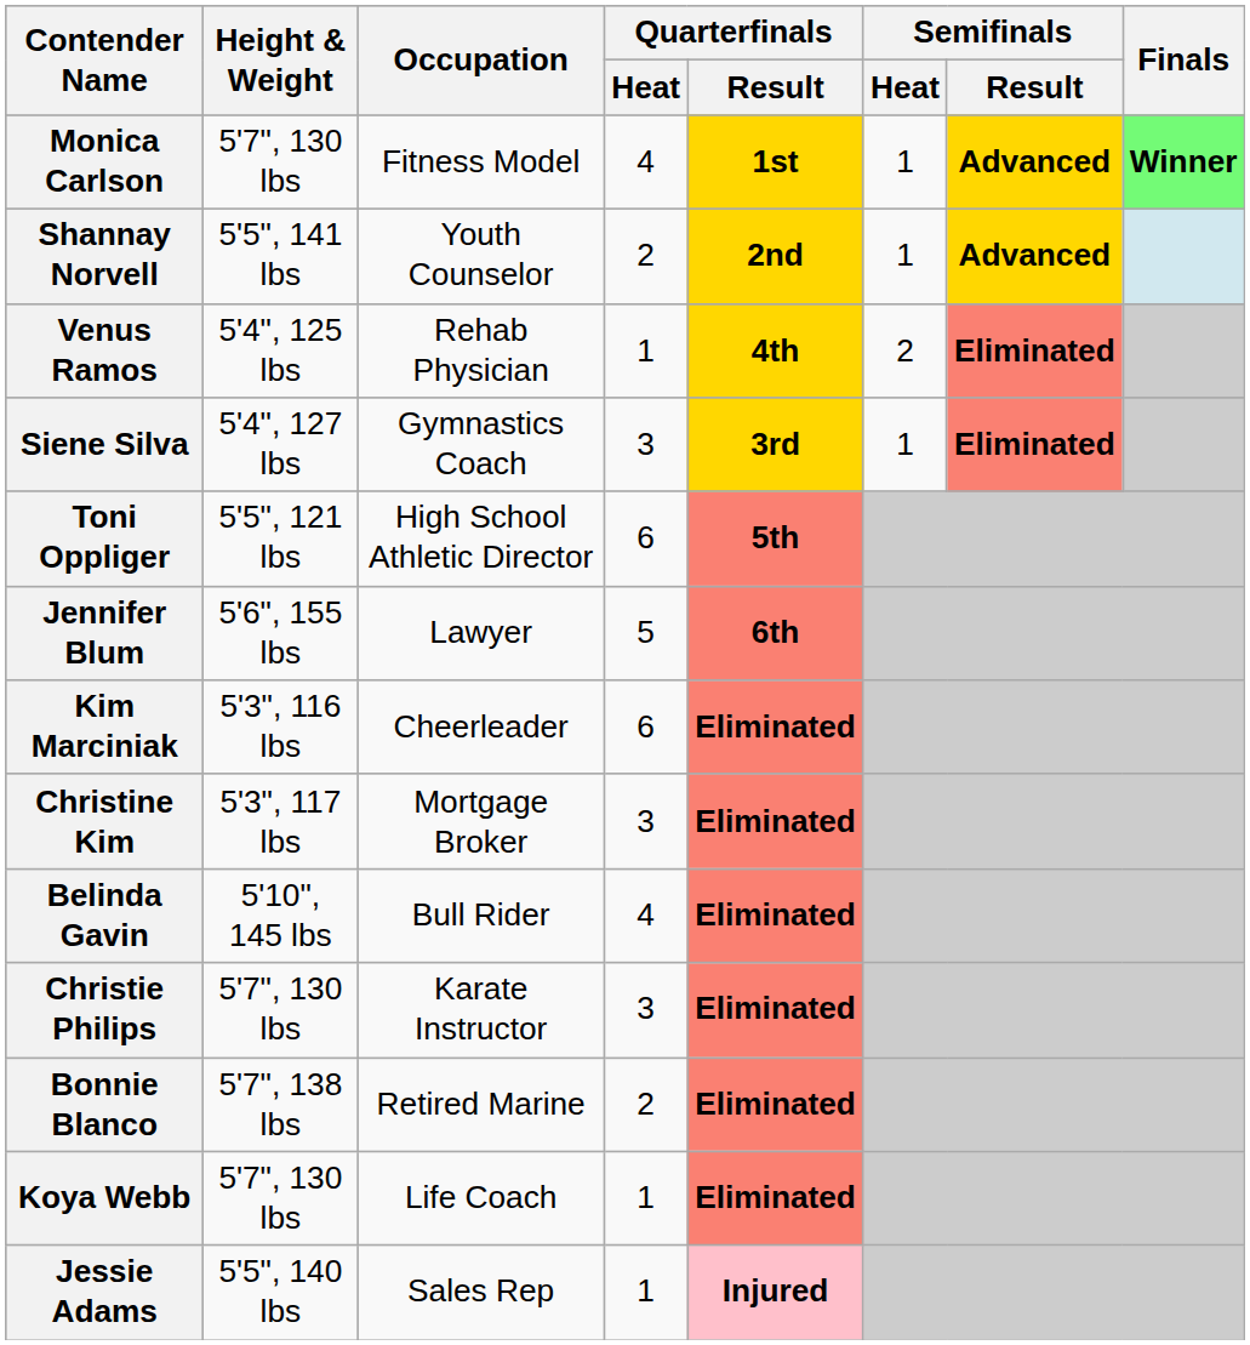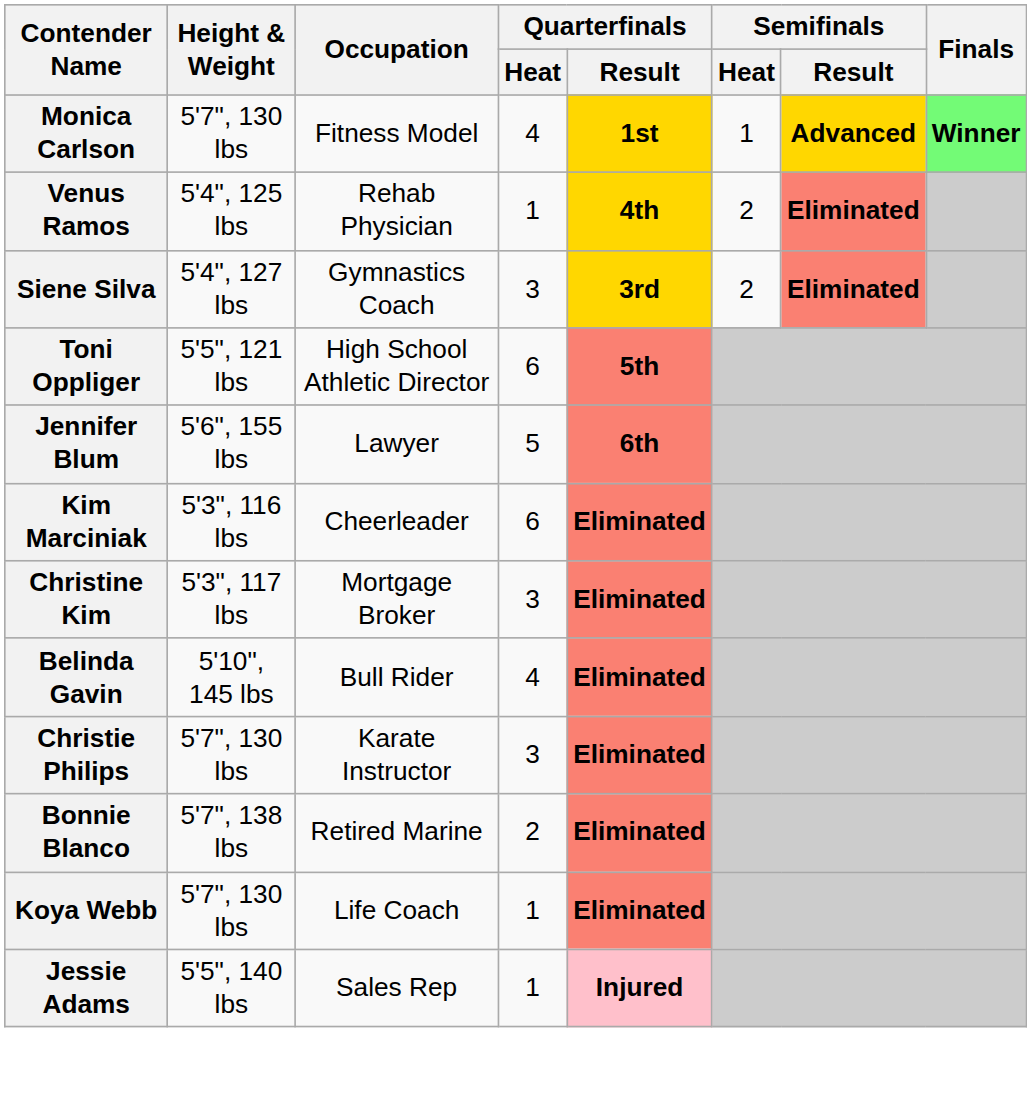 <table class="wikitable sortable" style="text-align:center; line-height:20px; width:auto; margin:auto;" >
 <tr>
 <th scope="col" rowspan=2>Contender Name</th>
 <th scope="col" rowspan=2>Height & Weight</th>
 <th scope="col" rowspan=2>Occupation</th>
 <th colspan=2>Quarterfinals</th>
 <th colspan=2>Semifinals</th>
 <th rowspan=2>Finals</th>
 </tr>
 <tr>
 <th scope="col">Heat</th>
 <th scope="col">Result</th>
 <th scope="col">Heat</th>
 <th scope="col">Result</th>
 </tr>
 <tr>
 <th>Monica Carlson</th>
 <td>5'7", 130 lbs</td>
 <td>Fitness Model</td>
 <td>4</td>
 <td style="background:gold"><strong>1st</strong></td>
 <td>1</td>
 <td style="background:gold"><strong>Advanced</strong></td>
 <td style="background:#73FB76"><strong>Winner</strong></td>
 </tr>
 <tr>
-<th>Shannay Norvell</th>
-<td>5'5", 141 lbs</td>
-<td>Youth Counselor</td>
-<td>2</td>
-<td style="background:gold"><strong>2nd</strong></td>
-<td>1</td>
-<td style="background:gold"><strong>Advanced</strong></td>
-<td style="background:#D1E8EF"><strong></strong></td>
-</tr>
-<tr>
 <th>Venus Ramos</th>
 <td>5'4", 125 lbs</td>
 <td>Rehab Physician</td>
 <td>1</td>
 <td style="background:gold"><strong>4th</strong></td>
 <td>2</td>
 <td style="background:salmon"><strong>Eliminated</strong></td>
 <td colspan=1 style="background:#ccc"></td>
 </tr>
 <tr>
 <th>Siene Silva</th>
 <td>5'4", 127 lbs</td>
 <td>Gymnastics Coach</td>
 <td>3</td>
 <td style="background:gold"><strong>3rd</strong></td>
-<td>1</td>
+<td>2</td>
 <td style="background:salmon"><strong>Eliminated</strong></td>
 <td colspan=1 style="background:#ccc"></td>
 </tr>
 <tr>
 <th>Toni Oppliger</th>
 <td>5'5", 121 lbs</td>
 <td>High School Athletic Director</td>
 <td>6</td>
 <td style="background:salmon"><strong>5th</strong></td>
 <td colspan=3 style="background:#ccc"></td>
 </tr>
 <tr>
 <th>Jennifer Blum</th>
 <td>5'6", 155 lbs</td>
 <td>Lawyer</td>
 <td>5</td>
 <td style="background:salmon"><strong>6th</strong></td>
 <td colspan=3 style="background:#ccc"></td>
 </tr>
 <tr>
 <th>Kim Marciniak</th>
 <td>5'3", 116 lbs</td>
 <td>Cheerleader</td>
 <td>6</td>
 <td style="background:salmon"><strong>Eliminated</strong></td>
 <td colspan=3 style="background:#ccc"></td>
 </tr>
 <tr>
 <th>Christine Kim</th>
 <td>5'3", 117 lbs</td>
 <td>Mortgage Broker</td>
 <td>3</td>
 <td style="background:salmon"><strong>Eliminated</strong></td>
 <td colspan=3 style="background:#ccc"></td>
 </tr>
 <tr>
 <th>Belinda Gavin</th>
 <td>5'10", 145 lbs</td>
 <td>Bull Rider</td>
 <td>4</td>
 <td style="background:salmon"><strong>Eliminated</strong></td>
 <td colspan=3 style="background:#ccc"></td>
 </tr>
 <tr>
 <th>Christie Philips</th>
 <td>5'7", 130 lbs</td>
 <td>Karate Instructor</td>
 <td>3</td>
 <td style="background:salmon"><strong>Eliminated</strong></td>
 <td colspan=3 style="background:#ccc"></td>
 </tr>
 <tr>
 <th>Bonnie Blanco</th>
 <td>5'7", 138 lbs</td>
 <td>Retired Marine</td>
 <td>2</td>
 <td style="background:salmon"><strong>Eliminated</strong></td>
 <td colspan=3 style="background:#ccc"></td>
 </tr>
 <tr>
 <th>Koya Webb</th>
 <td>5'7", 130 lbs</td>
 <td>Life Coach</td>
 <td>1</td>
 <td style="background:salmon"><strong>Eliminated</strong></td>
 <td colspan=3 style="background:#ccc"></td>
 </tr>
 <tr>
 <th>Jessie Adams</th>
 <td>5'5", 140 lbs</td>
 <td>Sales Rep</td>
 <td>1</td>
 <td style="background:pink;"><strong>Injured</strong></td>
 <td colspan=3 style="background:#ccc"></td>
 </tr>
 </table>
